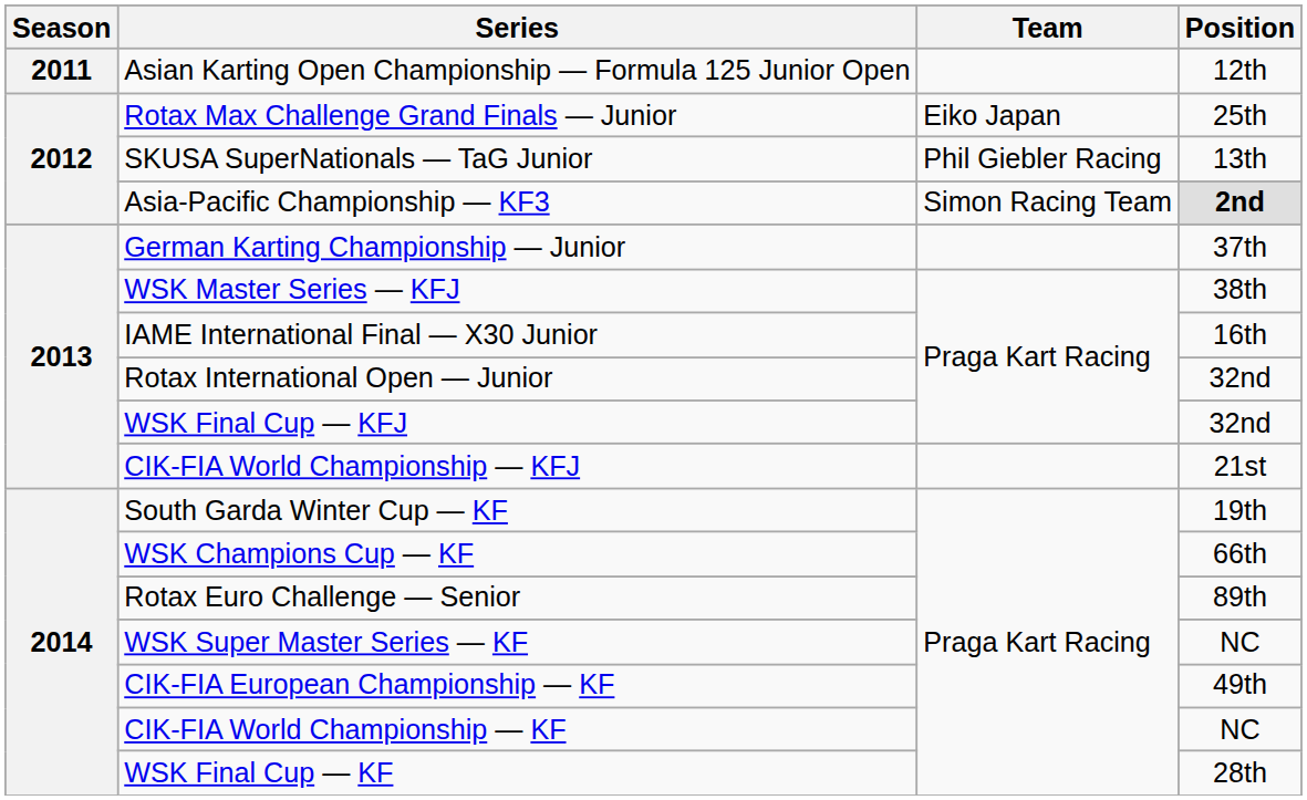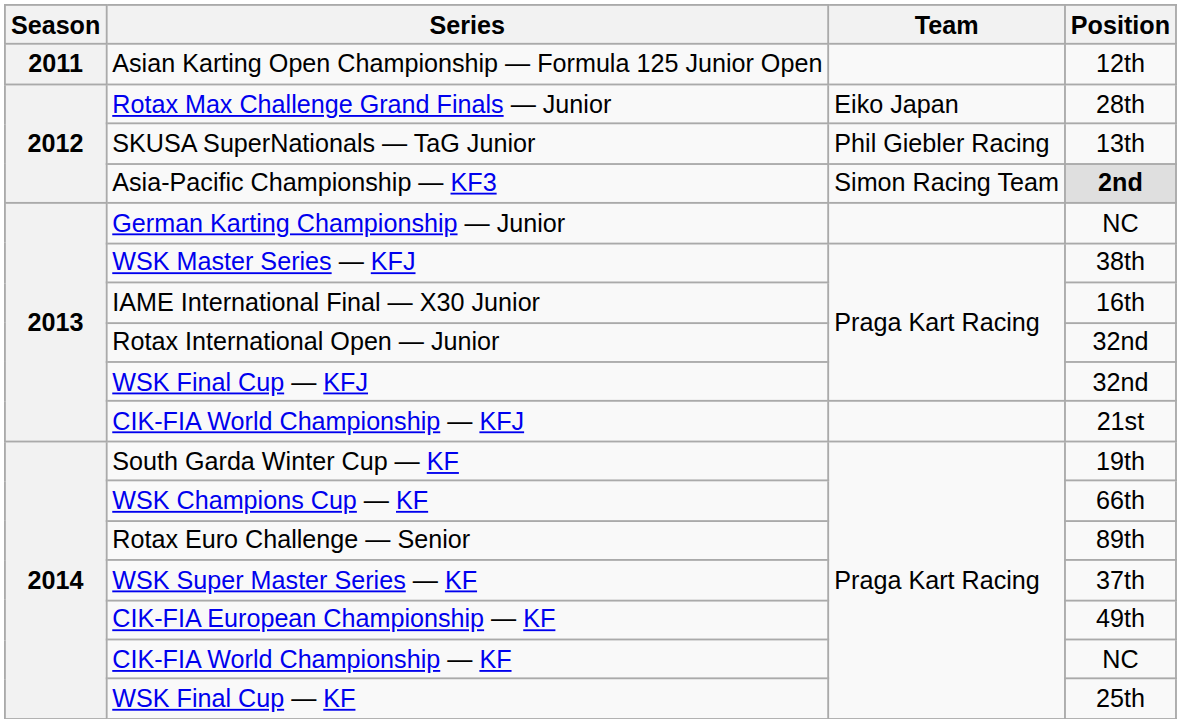 <table class="wikitable" style="font-size: 85%; text-align:center">
 <tr>
 <th>Season</th>
 <th>Series</th>
 <th>Team</th>
 <th>Position</th>
 </tr>
 <tr>
 <th>2011</th>
 <td align="left">Asian Karting Open Championship — Formula 125 Junior Open</td>
 <td align="left"></td>
 <td>12th</td>
 </tr>
 <tr>
 <th rowspan="3">2012</th>
 <td align="left"><a href='#'>Rotax Max Challenge Grand Finals</a> — Junior</td>
 <td align="left">Eiko Japan</td>
-<td>25th</td>
+<td>28th</td>
 </tr>
 <tr>
 <td align="left">SKUSA SuperNationals — TaG Junior</td>
 <td align="left">Phil Giebler Racing</td>
 <td>13th</td>
 </tr>
 <tr>
 <td align="left">Asia-Pacific Championship — <a href='#'>KF3</a></td>
 <td align="left">Simon Racing Team</td>
 <td style="background:#DFDFDF;"><strong>2nd</strong></td>
 </tr>
 <tr>
 <th rowspan="6">2013</th>
 <td align="left"><a href='#'>German Karting Championship</a> — Junior</td>
 <td align="left"></td>
-<td>37th</td>
+<td>NC</td>
 </tr>
 <tr>
 <td align="left"><a href='#'>WSK Master Series</a> — <a href='#'>KFJ</a></td>
 <td rowspan="4"  align="left">Praga Kart Racing</td>
 <td>38th</td>
 </tr>
 <tr>
 <td align="left">IAME International Final — X30 Junior</td>
 <td>16th</td>
 </tr>
 <tr>
 <td align="left">Rotax International Open — Junior</td>
 <td>32nd</td>
 </tr>
 <tr>
 <td align="left"><a href='#'>WSK Final Cup</a> — <a href='#'>KFJ</a></td>
 <td>32nd</td>
 </tr>
 <tr>
 <td align="left"><a href='#'>CIK-FIA World Championship</a> — <a href='#'>KFJ</a></td>
 <td align="left"></td>
 <td>21st</td>
 </tr>
 <tr>
 <th rowspan="7">2014</th>
 <td align="left">South Garda Winter Cup — <a href='#'>KF</a></td>
 <td rowspan="7" align="left">Praga Kart Racing</td>
 <td>19th</td>
 </tr>
 <tr>
 <td align="left"><a href='#'>WSK Champions Cup</a> — <a href='#'>KF</a></td>
 <td>66th</td>
 </tr>
 <tr>
 <td align="left">Rotax Euro Challenge — Senior</td>
 <td>89th</td>
 </tr>
 <tr>
 <td align="left"><a href='#'>WSK Super Master Series</a> — <a href='#'>KF</a></td>
-<td>NC</td>
+<td>37th</td>
 </tr>
 <tr>
 <td align="left"><a href='#'>CIK-FIA European Championship</a> — <a href='#'>KF</a></td>
 <td>49th</td>
 </tr>
 <tr>
 <td align="left"><a href='#'>CIK-FIA World Championship</a> — <a href='#'>KF</a></td>
 <td>NC</td>
 </tr>
 <tr>
 <td align="left"><a href='#'>WSK Final Cup</a> — <a href='#'>KF</a></td>
-<td>28th</td>
+<td>25th</td>
 </tr>
 </table>
